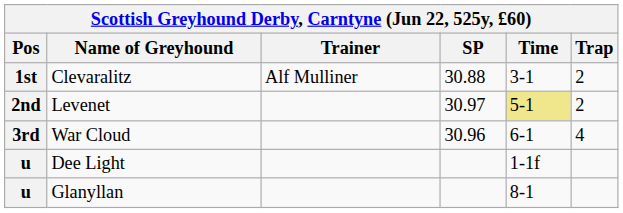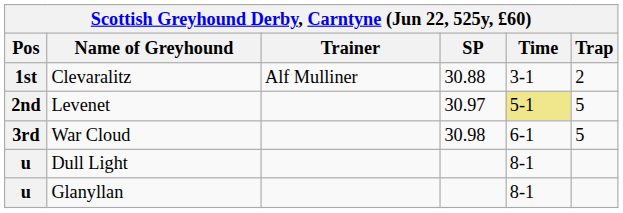 <table class="wikitable">
 <tr>
 <th colspan="6"><a href='#'>Scottish Greyhound Derby</a>, <a href='#'>Carntyne</a> (Jun 22, 525y, £60)</th>
 </tr>
 <tr>
 <th width=30>Pos</th>
 <th width=180>Name of Greyhound</th>
 <th width=150>Trainer</th>
 <th width=50>SP</th>
 <th width=50>Time</th>
 <th width=30>Trap</th>
 </tr>
 <tr>
 <th>1st</th>
 <td>Clevaralitz</td>
 <td>Alf Mulliner</td>
 <td>30.88</td>
 <td>3-1</td>
 <td>2</td>
 </tr>
 <tr>
 <th>2nd</th>
 <td>Levenet</td>
 <td></td>
 <td>30.97</td>
 <td style="background: khaki;">5-1</td>
-<td>2</td>
+<td>5</td>
 </tr>
 <tr>
 <th>3rd</th>
 <td>War Cloud</td>
 <td></td>
-<td>30.96</td>
+<td>30.98</td>
 <td>6-1</td>
-<td>4</td>
+<td>5</td>
 </tr>
 <tr>
 <th>u</th>
-<td>Dee Light</td>
+<td>Dull Light</td>
 <td></td>
 <td></td>
-<td>1-1f</td>
+<td>8-1</td>
 <td></td>
 </tr>
 <tr>
 <th>u</th>
 <td>Glanyllan</td>
 <td></td>
 <td></td>
 <td>8-1</td>
 <td></td>
 </tr>
 </table>
